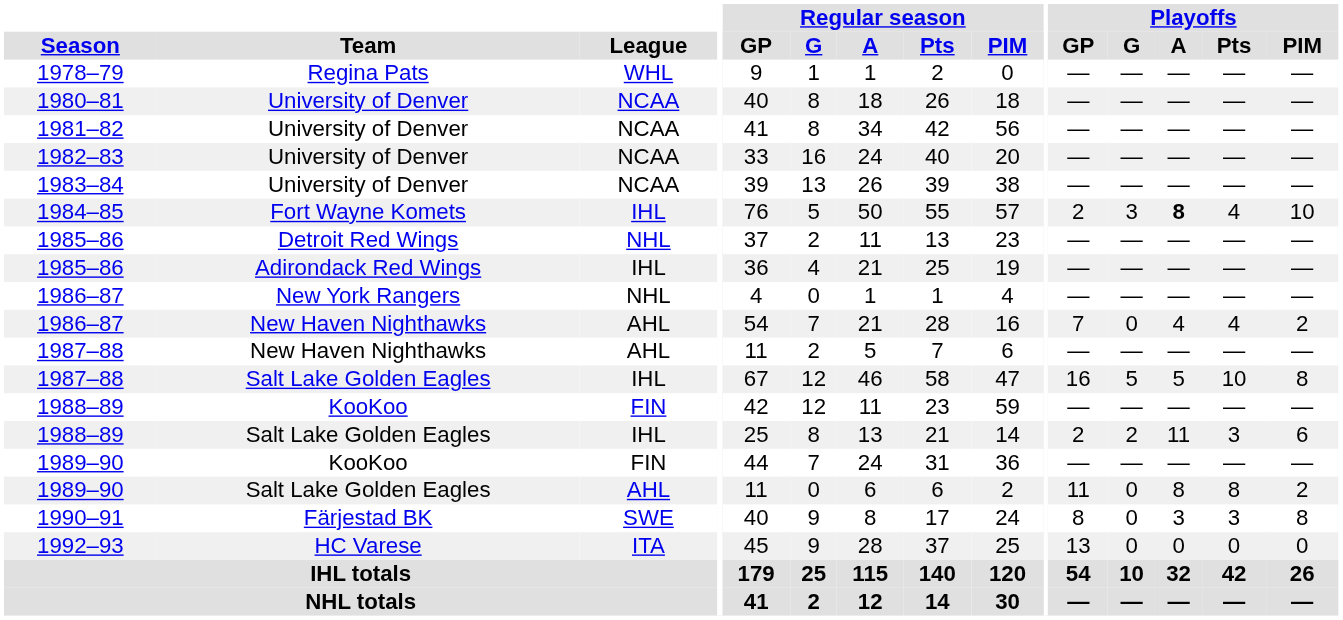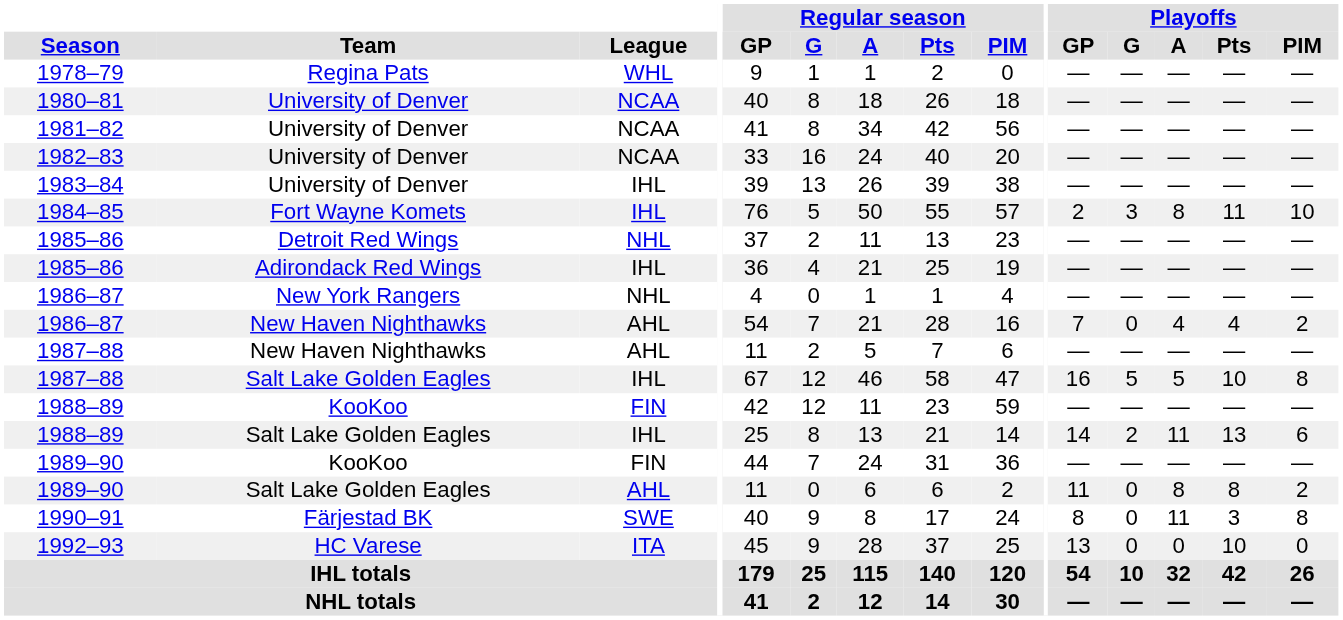 <table border="0" cellpadding="1" cellspacing="0" style="text-align:center; width:60em">
 <tr bgcolor="#e0e0e0">
 <th colspan="3" bgcolor="#ffffff"></th>
 <th rowspan="100" bgcolor="#ffffff"></th>
 <th colspan="5"><a href='#'>Regular season</a></th>
 <th rowspan="100" bgcolor="#ffffff"></th>
 <th colspan="5"><a href='#'>Playoffs</a></th>
 </tr>
 <tr bgcolor="#e0e0e0">
 <th><a href='#'>Season</a></th>
 <th>Team</th>
 <th>League</th>
 <th>GP</th>
 <th><a href='#'>G</a></th>
 <th><a href='#'>A</a></th>
 <th><a href='#'>Pts</a></th>
 <th><a href='#'>PIM</a></th>
 <th>GP</th>
 <th>G</th>
 <th>A</th>
 <th>Pts</th>
 <th>PIM</th>
 </tr>
 <tr>
 <td><a href='#'>1978–79</a></td>
 <td><a href='#'>Regina Pats</a></td>
 <td><a href='#'>WHL</a></td>
 <td>9</td>
 <td>1</td>
 <td>1</td>
 <td>2</td>
 <td>0</td>
 <td>—</td>
 <td>—</td>
 <td>—</td>
 <td>—</td>
 <td>—</td>
 </tr>
 <tr bgcolor="#f0f0f0">
 <td><a href='#'>1980–81</a></td>
 <td><a href='#'>University of Denver</a></td>
 <td><a href='#'>NCAA</a></td>
 <td>40</td>
 <td>8</td>
 <td>18</td>
 <td>26</td>
 <td>18</td>
 <td>—</td>
 <td>—</td>
 <td>—</td>
 <td>—</td>
 <td>—</td>
 </tr>
 <tr>
 <td><a href='#'>1981–82</a></td>
 <td>University of Denver</td>
 <td>NCAA</td>
 <td>41</td>
 <td>8</td>
 <td>34</td>
 <td>42</td>
 <td>56</td>
 <td>—</td>
 <td>—</td>
 <td>—</td>
 <td>—</td>
 <td>—</td>
 </tr>
 <tr bgcolor="#f0f0f0">
 <td><a href='#'>1982–83</a></td>
 <td>University of Denver</td>
 <td>NCAA</td>
 <td>33</td>
 <td>16</td>
 <td>24</td>
 <td>40</td>
 <td>20</td>
 <td>—</td>
 <td>—</td>
 <td>—</td>
 <td>—</td>
 <td>—</td>
 </tr>
 <tr>
 <td><a href='#'>1983–84</a></td>
 <td>University of Denver</td>
-<td>NCAA</td>
+<td>IHL</td>
 <td>39</td>
 <td>13</td>
 <td>26</td>
 <td>39</td>
 <td>38</td>
 <td>—</td>
 <td>—</td>
 <td>—</td>
 <td>—</td>
 <td>—</td>
 </tr>
 <tr bgcolor="#f0f0f0">
 <td><a href='#'>1984–85</a></td>
 <td><a href='#'>Fort Wayne Komets</a></td>
 <td><a href='#'>IHL</a></td>
 <td>76</td>
 <td>5</td>
 <td>50</td>
 <td>55</td>
 <td>57</td>
 <td>2</td>
 <td>3</td>
-<td><strong>8</strong></td>
-<td>4</td>
+<td>8</td>
+<td>11</td>
 <td>10</td>
 </tr>
 <tr>
 <td><a href='#'>1985–86</a></td>
 <td><a href='#'>Detroit Red Wings</a></td>
 <td><a href='#'>NHL</a></td>
 <td>37</td>
 <td>2</td>
 <td>11</td>
 <td>13</td>
 <td>23</td>
 <td>—</td>
 <td>—</td>
 <td>—</td>
 <td>—</td>
 <td>—</td>
 </tr>
 <tr bgcolor="#f0f0f0">
 <td><a href='#'>1985–86</a></td>
 <td><a href='#'>Adirondack Red Wings</a></td>
 <td>IHL</td>
 <td>36</td>
 <td>4</td>
 <td>21</td>
 <td>25</td>
 <td>19</td>
 <td>—</td>
 <td>—</td>
 <td>—</td>
 <td>—</td>
 <td>—</td>
 </tr>
 <tr>
 <td><a href='#'>1986–87</a></td>
 <td><a href='#'>New York Rangers</a></td>
 <td>NHL</td>
 <td>4</td>
 <td>0</td>
 <td>1</td>
 <td>1</td>
 <td>4</td>
 <td>—</td>
 <td>—</td>
 <td>—</td>
 <td>—</td>
 <td>—</td>
 </tr>
 <tr bgcolor="#f0f0f0">
 <td><a href='#'>1986–87</a></td>
 <td><a href='#'>New Haven Nighthawks</a></td>
 <td>AHL</td>
 <td>54</td>
 <td>7</td>
 <td>21</td>
 <td>28</td>
 <td>16</td>
 <td>7</td>
 <td>0</td>
 <td>4</td>
 <td>4</td>
 <td>2</td>
 </tr>
 <tr>
 <td><a href='#'>1987–88</a></td>
 <td>New Haven Nighthawks</td>
 <td>AHL</td>
 <td>11</td>
 <td>2</td>
 <td>5</td>
 <td>7</td>
 <td>6</td>
 <td>—</td>
 <td>—</td>
 <td>—</td>
 <td>—</td>
 <td>—</td>
 </tr>
 <tr bgcolor="#f0f0f0">
 <td><a href='#'>1987–88</a></td>
 <td><a href='#'>Salt Lake Golden Eagles</a></td>
 <td>IHL</td>
 <td>67</td>
 <td>12</td>
 <td>46</td>
 <td>58</td>
 <td>47</td>
 <td>16</td>
 <td>5</td>
 <td>5</td>
 <td>10</td>
 <td>8</td>
 </tr>
 <tr>
 <td><a href='#'>1988–89</a></td>
 <td><a href='#'>KooKoo</a></td>
 <td><a href='#'>FIN</a></td>
 <td>42</td>
 <td>12</td>
 <td>11</td>
 <td>23</td>
 <td>59</td>
 <td>—</td>
 <td>—</td>
 <td>—</td>
 <td>—</td>
 <td>—</td>
 </tr>
 <tr bgcolor="#f0f0f0">
 <td><a href='#'>1988–89</a></td>
 <td>Salt Lake Golden Eagles</td>
 <td>IHL</td>
 <td>25</td>
 <td>8</td>
 <td>13</td>
 <td>21</td>
 <td>14</td>
-<td>2</td>
+<td>14</td>
 <td>2</td>
 <td>11</td>
-<td>3</td>
+<td>13</td>
 <td>6</td>
 </tr>
 <tr>
 <td><a href='#'>1989–90</a></td>
 <td>KooKoo</td>
 <td>FIN</td>
 <td>44</td>
 <td>7</td>
 <td>24</td>
 <td>31</td>
 <td>36</td>
 <td>—</td>
 <td>—</td>
 <td>—</td>
 <td>—</td>
 <td>—</td>
 </tr>
 <tr bgcolor="#f0f0f0">
 <td><a href='#'>1989–90</a></td>
 <td>Salt Lake Golden Eagles</td>
 <td><a href='#'>AHL</a></td>
 <td>11</td>
 <td>0</td>
 <td>6</td>
 <td>6</td>
 <td>2</td>
 <td>11</td>
 <td>0</td>
 <td>8</td>
 <td>8</td>
 <td>2</td>
 </tr>
 <tr>
 <td><a href='#'>1990–91</a></td>
 <td><a href='#'>Färjestad BK</a></td>
 <td><a href='#'>SWE</a></td>
 <td>40</td>
 <td>9</td>
 <td>8</td>
 <td>17</td>
 <td>24</td>
 <td>8</td>
 <td>0</td>
-<td>3</td>
+<td>11</td>
 <td>3</td>
 <td>8</td>
 </tr>
 <tr bgcolor="#f0f0f0">
 <td><a href='#'>1992–93</a></td>
 <td><a href='#'>HC Varese</a></td>
 <td><a href='#'>ITA</a></td>
 <td>45</td>
 <td>9</td>
 <td>28</td>
 <td>37</td>
 <td>25</td>
 <td>13</td>
 <td>0</td>
 <td>0</td>
-<td>0</td>
+<td>10</td>
 <td>0</td>
 </tr>
 <tr bgcolor="#e0e0e0">
 <th colspan="3">IHL totals</th>
 <th>179</th>
 <th>25</th>
 <th>115</th>
 <th>140</th>
 <th>120</th>
 <th>54</th>
 <th>10</th>
 <th>32</th>
 <th>42</th>
 <th>26</th>
 </tr>
 <tr bgcolor="#e0e0e0">
 <th colspan="3">NHL totals</th>
 <th>41</th>
 <th>2</th>
 <th>12</th>
 <th>14</th>
 <th>30</th>
 <th>—</th>
 <th>—</th>
 <th>—</th>
 <th>—</th>
 <th>—</th>
 </tr>
 </table>
